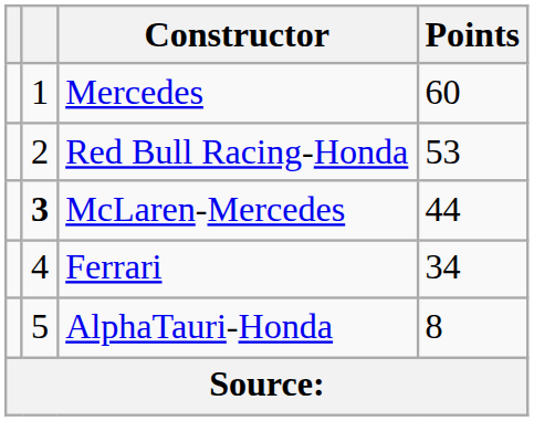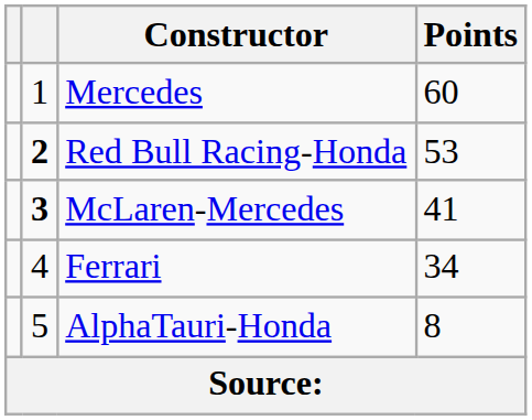 <table class="wikitable" style="font-size: 85%;">
 <tr>
 <th scope="col"></th>
 <th scope="col"></th>
 <th scope="col">Constructor</th>
 <th scope="col">Points</th>
 </tr>
 <tr>
 <td align="left"></td>
 <td align="center">1</td>
 <td> <a href='#'>Mercedes</a></td>
 <td align="left">60</td>
 </tr>
 <tr>
 <td align="left"></td>
-<td align="center">2</td>
+<td align="center"><strong>2</strong></td>
 <td> <a href='#'>Red Bull Racing</a>-<a href='#'>Honda</a></td>
 <td align="left">53</td>
 </tr>
 <tr>
 <td align="left"></td>
 <td align="center"><strong>3</strong></td>
 <td> <a href='#'>McLaren</a>-<a href='#'>Mercedes</a></td>
-<td align="left">44</td>
+<td align="left">41</td>
 </tr>
 <tr>
 <td align="left"></td>
 <td align="center">4</td>
 <td> <a href='#'>Ferrari</a></td>
 <td align="left">34</td>
 </tr>
 <tr>
 <td align="left"></td>
 <td align="center">5</td>
 <td> <a href='#'>AlphaTauri</a>-<a href='#'>Honda</a></td>
 <td align="left">8</td>
 </tr>
 <tr>
 <th colspan=4>Source:</th>
 </tr>
 </table>
